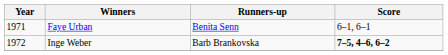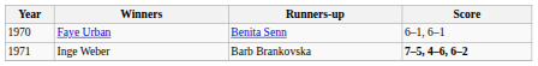 <table class="wikitable" style="font-size:98%;">
 <tr>
 <th style="width:60px;">Year</th>
 <th style="width:230px;">Winners</th>
 <th style="width:230px;">Runners-up</th>
 <th style="width:170px;">Score</th>
 </tr>
 <tr>
-<td>1971</td>
+<td>1970</td>
 <td> <a href='#'>Faye Urban</a></td>
 <td> <a href='#'>Benita Senn</a></td>
 <td>6–1, 6–1</td>
 </tr>
 <tr>
-<td>1972</td>
+<td>1971</td>
 <td> Inge Weber</td>
 <td> Barb Brankovska</td>
 <td><strong>7–5, 4–6, 6–2</strong></td>
 </tr>
 <tr>
 </tr>
 </table>
